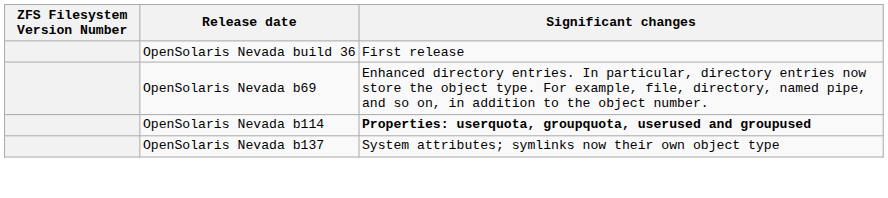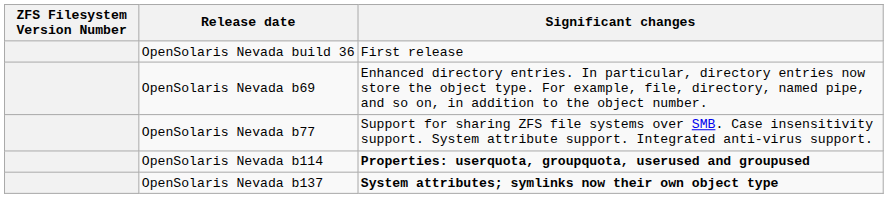 <table class="wikitable">
 <tr>
 <th>ZFS Filesystem Version Number</th>
 <th>Release date</th>
 <th>Significant changes</th>
 </tr>
 <tr>
 <th></th>
 <td style="white-space:nowrap;">OpenSolaris Nevada build 36</td>
 <td>First release</td>
 </tr>
 <tr>
 <th></th>
 <td style="white-space:nowrap;">OpenSolaris Nevada b69</td>
 <td>Enhanced directory entries. In particular, directory entries now store the object type. For example, file, directory, named pipe, and so on, in addition to the object number.</td>
 </tr>
 <tr>
 <th></th>
+<td style="white-space:nowrap;">OpenSolaris Nevada b77</td>
+<td>Support for sharing ZFS file systems over <a href='#'>SMB</a>. Case insensitivity support. System attribute support. Integrated anti-virus support.</td>
+</tr>
+<tr>
+<th></th>
 <td style="white-space:nowrap;">OpenSolaris Nevada b114</td>
 <td><strong>Properties: userquota, groupquota, userused and groupused</strong></td>
 </tr>
 <tr>
 <th></th>
 <td style="white-space:nowrap;">OpenSolaris Nevada b137</td>
-<td>System attributes; symlinks now their own object type</td>
+<td><strong>System attributes; symlinks now their own object type</strong></td>
 </tr>
 </table>
